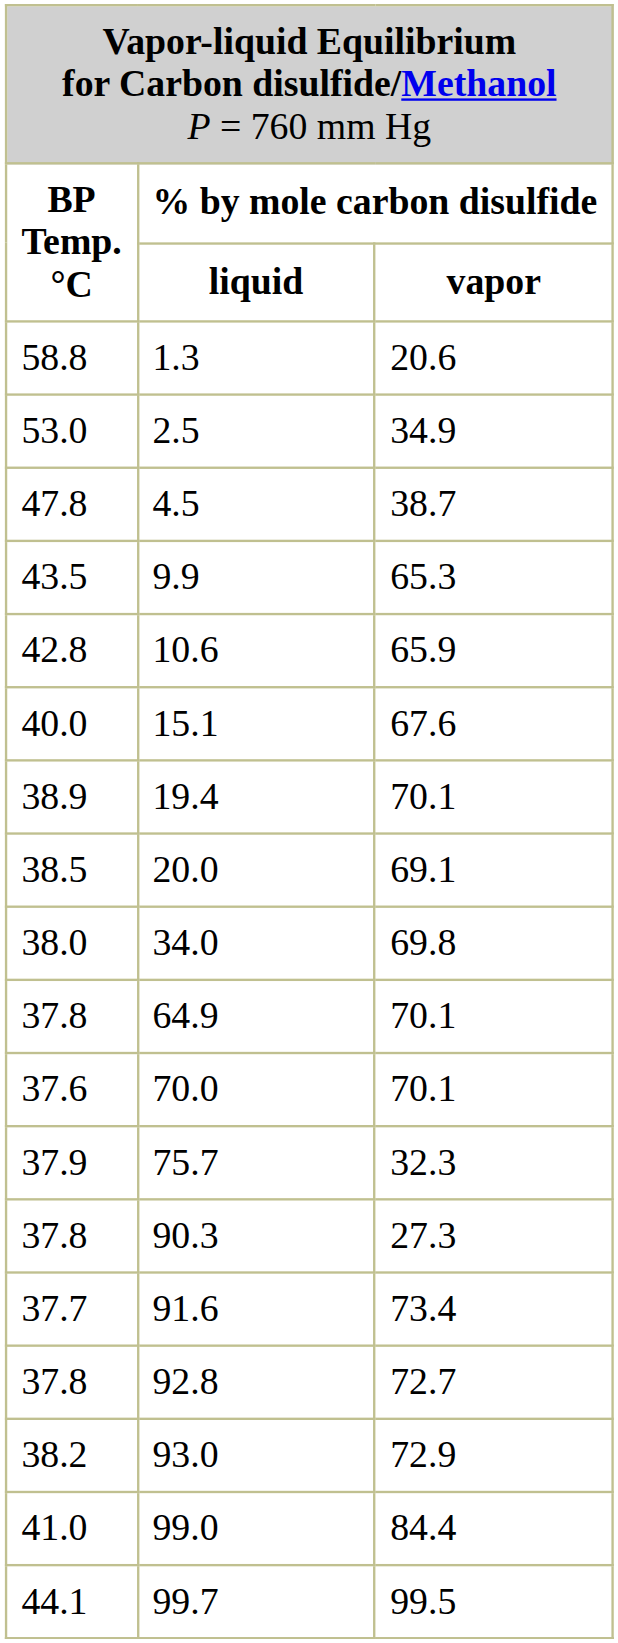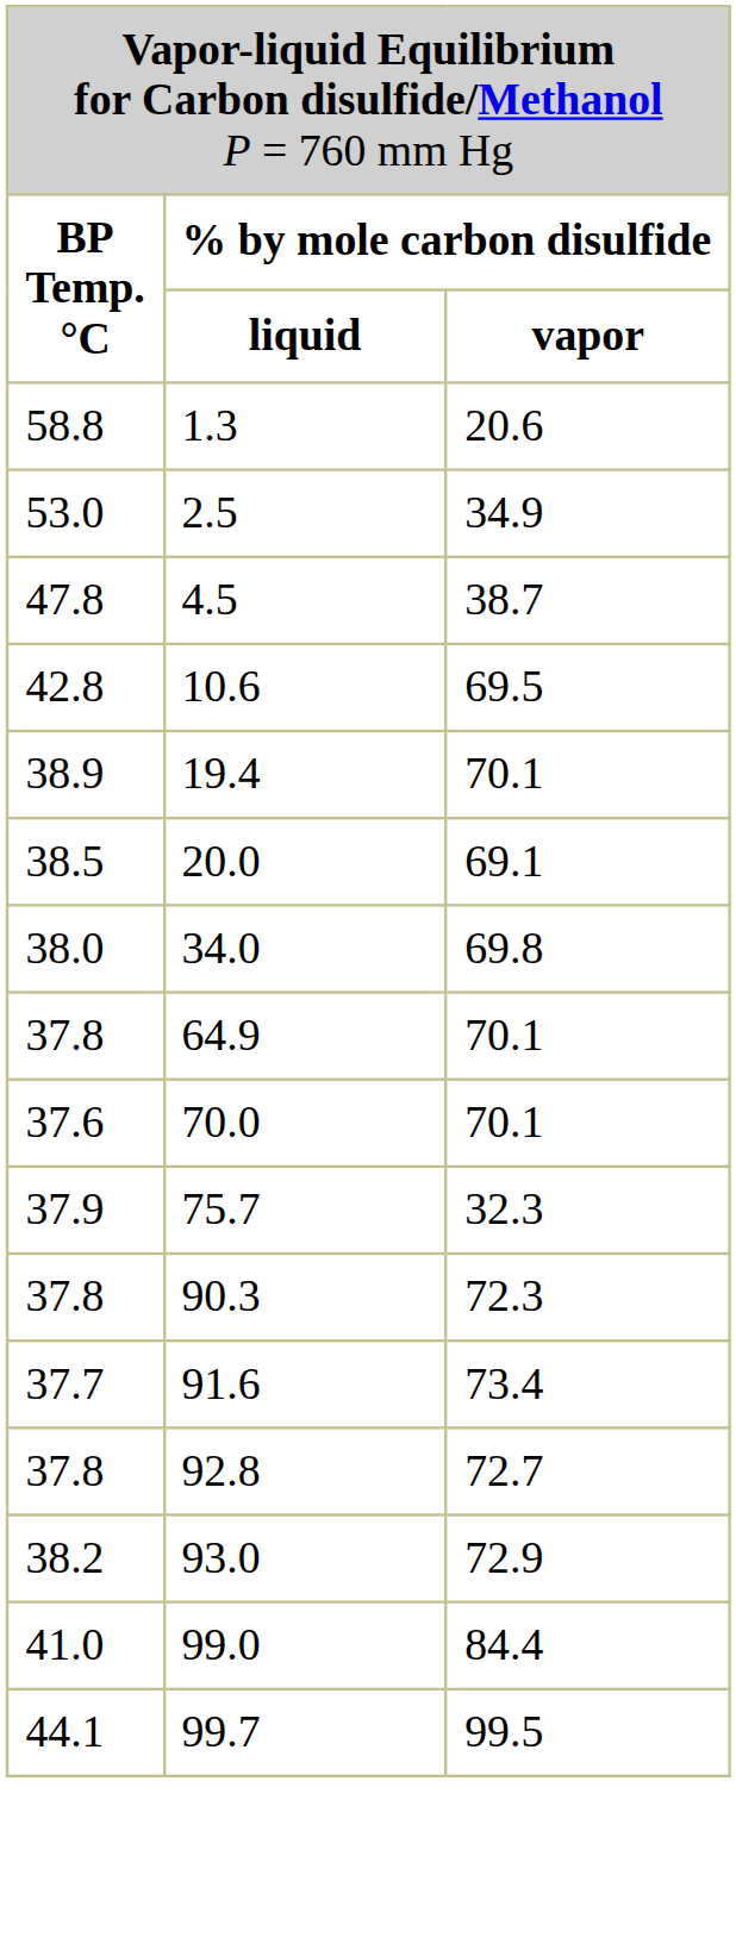 <table border="1" cellspacing="0" cellpadding="6" style="margin: 0 0 0 0.5em; background: white; border-collapse: collapse; border-color: #C0C090;">
 <tr>
 <td bgcolor="#D0D0D0" align="center" colspan="3"><strong>Vapor-liquid Equilibrium<br>for Carbon disulfide/<a href='#'>Methanol</a></strong><br><em>P</em> = 760 mm Hg</td>
 </tr>
 <tr>
 <th rowspan="2">BP<br>Temp.<br>°C</th>
 <th colspan="2">% by mole carbon disulfide</th>
 </tr>
 <tr>
 <th>liquid</th>
 <th>vapor</th>
 </tr>
 <tr>
 <td>58.8</td>
 <td>1.3</td>
 <td>20.6</td>
 </tr>
 <tr>
 <td>53.0</td>
 <td>2.5</td>
 <td>34.9</td>
 </tr>
 <tr>
 <td>47.8</td>
 <td>4.5</td>
 <td>38.7</td>
 </tr>
 <tr>
-<td>43.5</td>
-<td>9.9</td>
-<td>65.3</td>
-</tr>
-<tr>
 <td>42.8</td>
 <td>10.6</td>
-<td>65.9</td>
-</tr>
-<tr>
-<td>40.0</td>
-<td>15.1</td>
-<td>67.6</td>
+<td>69.5</td>
 </tr>
 <tr>
 <td>38.9</td>
 <td>19.4</td>
 <td>70.1</td>
 </tr>
 <tr>
 <td>38.5</td>
 <td>20.0</td>
 <td>69.1</td>
 </tr>
 <tr>
 <td>38.0</td>
 <td>34.0</td>
 <td>69.8</td>
 </tr>
 <tr>
 <td>37.8</td>
 <td>64.9</td>
 <td>70.1</td>
 </tr>
 <tr>
 <td>37.6</td>
 <td>70.0</td>
 <td>70.1</td>
 </tr>
 <tr>
 <td>37.9</td>
 <td>75.7</td>
 <td>32.3</td>
 </tr>
 <tr>
 <td>37.8</td>
 <td>90.3</td>
-<td>27.3</td>
+<td>72.3</td>
 </tr>
 <tr>
 <td>37.7</td>
 <td>91.6</td>
 <td>73.4</td>
 </tr>
 <tr>
 <td>37.8</td>
 <td>92.8</td>
 <td>72.7</td>
 </tr>
 <tr>
 <td>38.2</td>
 <td>93.0</td>
 <td>72.9</td>
 </tr>
 <tr>
 <td>41.0</td>
 <td>99.0</td>
 <td>84.4</td>
 </tr>
 <tr>
 <td>44.1</td>
 <td>99.7</td>
 <td>99.5</td>
 </tr>
 <tr>
 </tr>
 </table>
